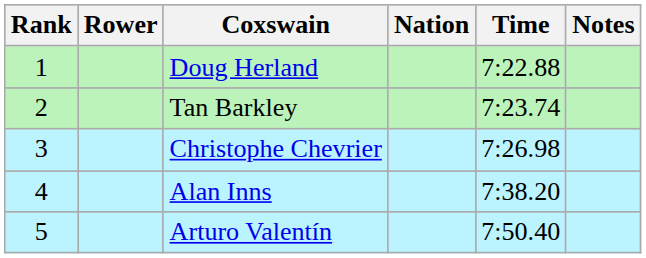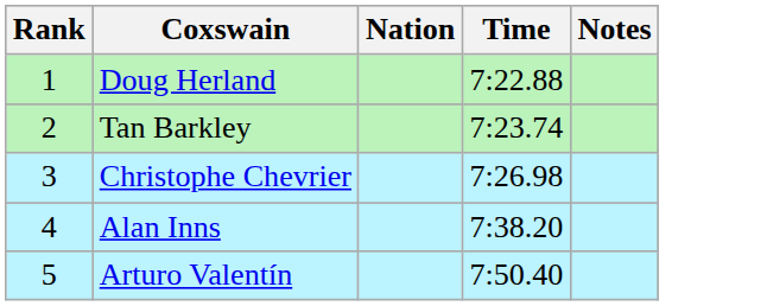 <table class="wikitable sortable" style="text-align:center">
 <tr>
 <th>Rank</th>
-<th>Rower</th>
 <th>Coxswain</th>
 <th>Nation</th>
 <th>Time</th>
 <th>Notes</th>
 </tr>
 <tr bgcolor=bbf3bb>
 <td>1</td>
-<td align=left data-sort-value="Espeseth, Robert"></td>
 <td align=left data-sort-value="Herland, Doug"><a href='#'>Doug Herland</a></td>
 <td align=left></td>
 <td>7:22.88</td>
 <td></td>
 </tr>
 <tr bgcolor=bbf3bb>
 <td>2</td>
-<td align=left data-sort-value="Backer, Harold"></td>
 <td align=left data-sort-value="Barkley, Tan">Tan Barkley</td>
 <td align="left"></td>
 <td>7:23.74</td>
 <td></td>
 </tr>
 <tr bgcolor=bbf3ff>
 <td>3</td>
-<td align=left data-sort-value="Bremer, Jean-Pierre"></td>
 <td align=left data-sort-value="Chevrier, Christophe"><a href='#'>Christophe Chevrier</a></td>
 <td align=left></td>
 <td>7:26.98</td>
 <td></td>
 </tr>
 <tr bgcolor=bbf3ff>
 <td>4</td>
-<td align=left data-sort-value="Genziani, Adrian"></td>
 <td align=left data-sort-value="Inns, Alan"><a href='#'>Alan Inns</a></td>
 <td align=left></td>
 <td>7:38.20</td>
 <td></td>
 </tr>
 <tr bgcolor=bbf3ff>
 <td>5</td>
-<td align=left data-sort-value="Montenegro, Alfredo"></td>
 <td align=left data-sort-value="Valentín, Arturo"><a href='#'>Arturo Valentín</a></td>
 <td align=left></td>
 <td>7:50.40</td>
 <td></td>
 </tr>
 </table>
